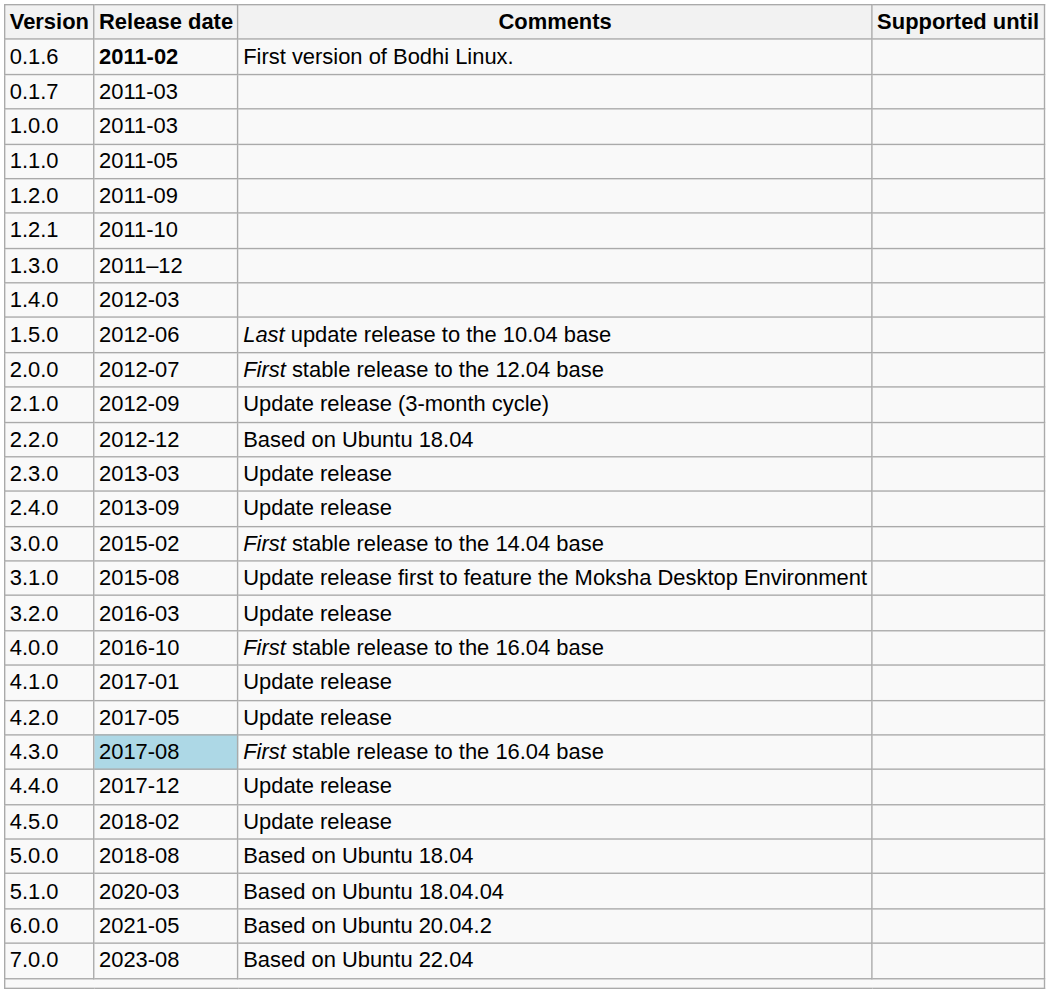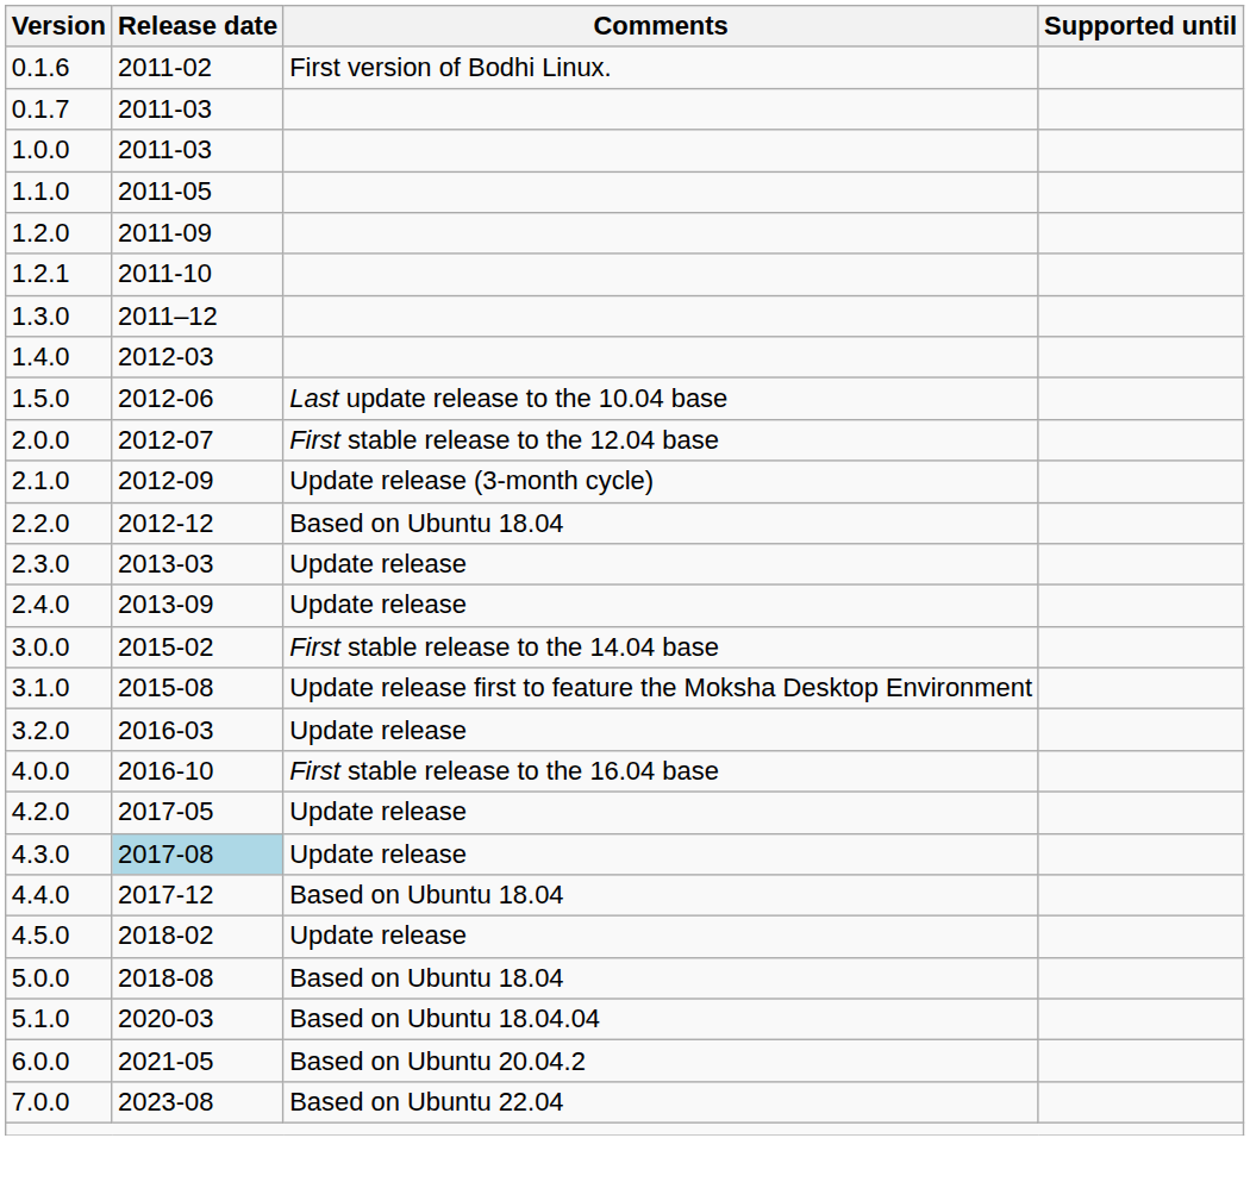 <table class="wikitable sortable">
 <tr>
 <th>Version</th>
 <th>Release date</th>
 <th>Comments</th>
 <th>Supported until</th>
 </tr>
 <tr>
 <td>0.1.6</td>
-<td><strong>2011-02</strong></td>
+<td>2011-02</td>
 <td>First version of Bodhi Linux.</td>
 <td></td>
 </tr>
 <tr>
 <td>0.1.7</td>
 <td>2011-03</td>
 <td></td>
 <td></td>
 </tr>
 <tr>
 <td>1.0.0</td>
 <td>2011-03</td>
 <td></td>
 <td></td>
 </tr>
 <tr>
 <td>1.1.0</td>
 <td>2011-05</td>
 <td></td>
 <td></td>
 </tr>
 <tr>
 <td>1.2.0</td>
 <td>2011-09</td>
 <td></td>
 <td></td>
 </tr>
 <tr>
 <td>1.2.1</td>
 <td>2011-10</td>
 <td></td>
 <td></td>
 </tr>
 <tr>
 <td>1.3.0</td>
 <td>2011–12</td>
 <td></td>
 <td></td>
 </tr>
 <tr>
 <td>1.4.0</td>
 <td>2012-03</td>
 <td></td>
 <td></td>
 </tr>
 <tr>
 <td>1.5.0</td>
 <td>2012-06</td>
 <td><em>Last</em> update release to the 10.04 base</td>
 <td></td>
 </tr>
 <tr>
 <td>2.0.0</td>
 <td>2012-07</td>
 <td><em>First</em> stable release to the 12.04 base</td>
 <td></td>
 </tr>
 <tr>
 <td>2.1.0</td>
 <td>2012-09</td>
 <td>Update release (3-month cycle)</td>
 <td></td>
 </tr>
 <tr>
 <td>2.2.0</td>
 <td>2012-12</td>
 <td>Based on Ubuntu 18.04</td>
 <td></td>
 </tr>
 <tr>
 <td>2.3.0</td>
 <td>2013-03</td>
 <td>Update release</td>
 <td></td>
 </tr>
 <tr>
 <td>2.4.0</td>
 <td>2013-09</td>
 <td>Update release</td>
 <td></td>
 </tr>
 <tr>
 <td>3.0.0</td>
 <td>2015-02</td>
 <td><em>First</em> stable release to the 14.04 base</td>
 <td></td>
 </tr>
 <tr>
 <td>3.1.0</td>
 <td>2015-08</td>
 <td>Update release first to feature the Moksha Desktop Environment</td>
 <td></td>
 </tr>
 <tr>
 <td>3.2.0</td>
 <td>2016-03</td>
 <td>Update release</td>
 <td></td>
 </tr>
 <tr>
 <td>4.0.0</td>
 <td>2016-10</td>
 <td><em>First</em> stable release to the 16.04 base</td>
 <td></td>
 </tr>
 <tr>
-<td>4.1.0</td>
-<td>2017-01</td>
-<td>Update release</td>
-<td></td>
-</tr>
-<tr>
 <td>4.2.0</td>
 <td>2017-05</td>
 <td>Update release</td>
 <td></td>
 </tr>
 <tr>
 <td>4.3.0</td>
 <td style="background: lightblue;">2017-08</td>
-<td><em>First</em> stable release to the 16.04 base</td>
+<td>Update release</td>
 <td></td>
 </tr>
 <tr>
 <td>4.4.0</td>
 <td>2017-12</td>
-<td>Update release</td>
+<td>Based on Ubuntu 18.04</td>
 <td></td>
 </tr>
 <tr>
 <td>4.5.0</td>
 <td>2018-02</td>
 <td>Update release</td>
 <td></td>
 </tr>
 <tr>
 <td>5.0.0</td>
 <td>2018-08</td>
 <td>Based on Ubuntu 18.04</td>
 <td></td>
 </tr>
 <tr>
 <td>5.1.0</td>
 <td>2020-03</td>
 <td>Based on Ubuntu 18.04.04</td>
 <td></td>
 </tr>
 <tr>
 <td>6.0.0</td>
 <td>2021-05</td>
 <td>Based on Ubuntu 20.04.2</td>
 <td></td>
 </tr>
 <tr>
 <td>7.0.0</td>
 <td>2023-08</td>
 <td>Based on Ubuntu 22.04</td>
 <td></td>
 </tr>
 <tr>
 <td colspan="4"><small></small></td>
 </tr>
 </table>
